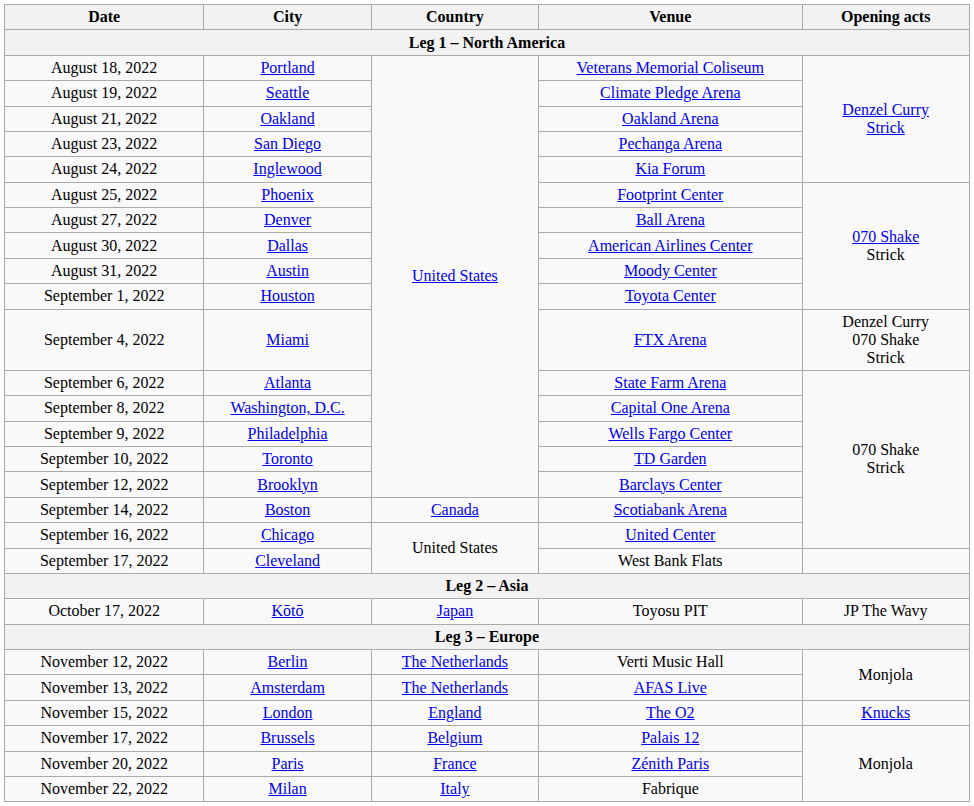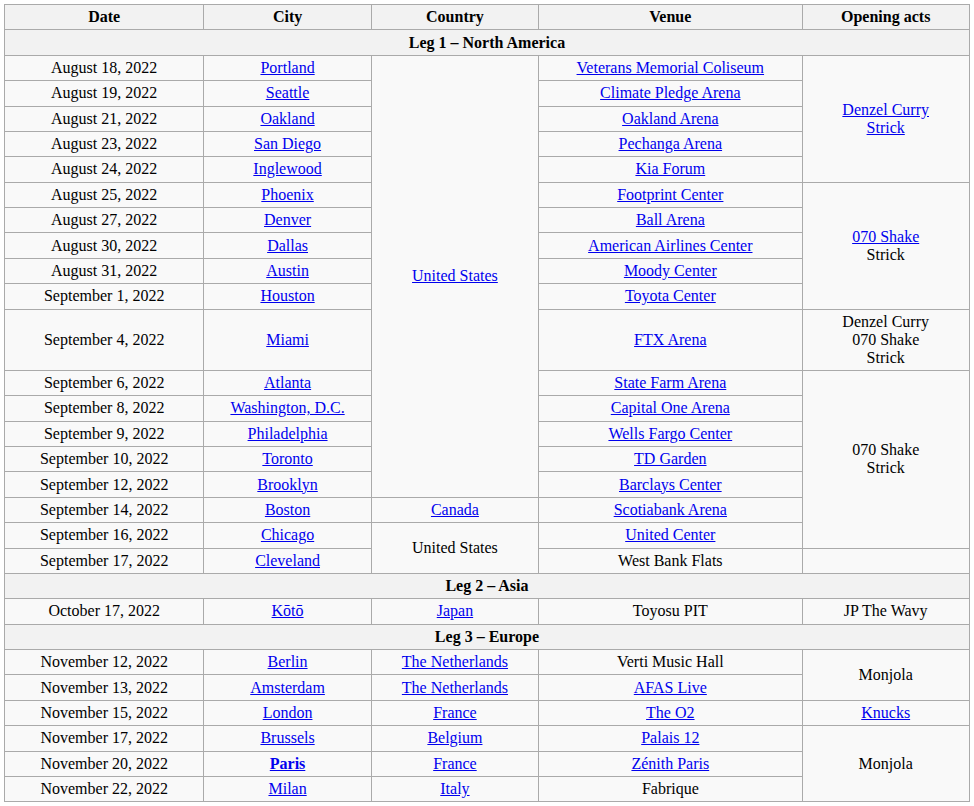 <table class="wikitable plainrowheaders" style="text-align:center;">
 <tr>
 <th scope="col" style="width:12em;">Date</th>
 <th scope="col" style="width:10em;">City</th>
 <th scope="col" style="width:10em;">Country</th>
 <th scope="col" style="width:16em;">Venue</th>
 <th scope="col" style="width:10em;">Opening acts</th>
 </tr>
 <tr>
 <th colspan="5">Leg 1 – North America</th>
 </tr>
 <tr>
 <td>August 18, 2022</td>
 <td><a href='#'>Portland</a></td>
 <td rowspan="16"><a href='#'>United States</a></td>
 <td><a href='#'>Veterans Memorial Coliseum</a></td>
 <td rowspan="5"><a href='#'>Denzel Curry</a><br><a href='#'>Strick</a></td>
 </tr>
 <tr>
 <td>August 19, 2022</td>
 <td><a href='#'>Seattle</a></td>
 <td><a href='#'>Climate Pledge Arena</a></td>
 </tr>
 <tr>
 <td>August 21, 2022</td>
 <td><a href='#'>Oakland</a></td>
 <td><a href='#'>Oakland Arena</a></td>
 </tr>
 <tr>
 <td>August 23, 2022</td>
 <td><a href='#'>San Diego</a></td>
 <td><a href='#'>Pechanga Arena</a></td>
 </tr>
 <tr>
 <td>August 24, 2022</td>
 <td><a href='#'>Inglewood</a></td>
 <td><a href='#'>Kia Forum</a></td>
 </tr>
 <tr>
 <td>August 25, 2022</td>
 <td><a href='#'>Phoenix</a></td>
 <td><a href='#'>Footprint Center</a></td>
 <td rowspan="5"><a href='#'>070 Shake</a><br>Strick</td>
 </tr>
 <tr>
 <td>August 27, 2022</td>
 <td><a href='#'>Denver</a></td>
 <td><a href='#'>Ball Arena</a></td>
 </tr>
 <tr>
 <td>August 30, 2022</td>
 <td><a href='#'>Dallas</a></td>
 <td><a href='#'>American Airlines Center</a></td>
 </tr>
 <tr>
 <td>August 31, 2022</td>
 <td><a href='#'>Austin</a></td>
 <td><a href='#'>Moody Center</a></td>
 </tr>
 <tr>
 <td>September 1, 2022</td>
 <td><a href='#'>Houston</a></td>
 <td><a href='#'>Toyota Center</a></td>
 </tr>
 <tr>
 <td>September 4, 2022</td>
 <td><a href='#'>Miami</a></td>
 <td><a href='#'>FTX Arena</a></td>
 <td>Denzel Curry<br>070 Shake<br>Strick</td>
 </tr>
 <tr>
 <td>September 6, 2022</td>
 <td><a href='#'>Atlanta</a></td>
 <td><a href='#'>State Farm Arena</a></td>
 <td rowspan="7">070 Shake<br>Strick</td>
 </tr>
 <tr>
 <td>September 8, 2022</td>
 <td><a href='#'>Washington, D.C.</a></td>
 <td><a href='#'>Capital One Arena</a></td>
 </tr>
 <tr>
 <td>September 9, 2022</td>
 <td><a href='#'>Philadelphia</a></td>
 <td><a href='#'>Wells Fargo Center</a></td>
 </tr>
 <tr>
 <td>September 10, 2022</td>
 <td><a href='#'>Toronto</a></td>
 <td><a href='#'>TD Garden</a></td>
 </tr>
 <tr>
 <td>September 12, 2022</td>
 <td><a href='#'>Brooklyn</a></td>
 <td><a href='#'>Barclays Center</a></td>
 </tr>
 <tr>
 <td>September 14, 2022</td>
 <td><a href='#'>Boston</a></td>
 <td><a href='#'>Canada</a></td>
 <td><a href='#'>Scotiabank Arena</a></td>
 </tr>
 <tr>
 <td>September 16, 2022</td>
 <td><a href='#'>Chicago</a></td>
 <td rowspan="2">United States</td>
 <td><a href='#'>United Center</a></td>
 </tr>
 <tr>
 <td>September 17, 2022</td>
 <td><a href='#'>Cleveland</a></td>
 <td>West Bank Flats</td>
 <td></td>
 </tr>
 <tr>
 <th colspan="5">Leg 2 – Asia</th>
 </tr>
 <tr>
 <td>October 17, 2022</td>
 <td><a href='#'>Kōtō</a></td>
 <td><a href='#'>Japan</a></td>
 <td>Toyosu PIT</td>
 <td>JP The Wavy</td>
 </tr>
 <tr>
 <th colspan="5">Leg 3 – Europe</th>
 </tr>
 <tr>
 <td>November 12, 2022</td>
 <td><a href='#'>Berlin</a></td>
 <td><a href='#'>The Netherlands</a></td>
 <td>Verti Music Hall</td>
 <td rowspan="2">Monjola</td>
 </tr>
 <tr>
 <td>November 13, 2022</td>
 <td><a href='#'>Amsterdam</a></td>
 <td><a href='#'>The Netherlands</a></td>
 <td><a href='#'>AFAS Live</a></td>
 </tr>
 <tr>
 <td>November 15, 2022</td>
 <td><a href='#'>London</a></td>
-<td><a href='#'>England</a></td>
+<td><a href='#'>France</a></td>
 <td><a href='#'>The O2</a></td>
 <td><a href='#'>Knucks</a></td>
 </tr>
 <tr>
 <td>November 17, 2022</td>
 <td><a href='#'>Brussels</a></td>
 <td><a href='#'>Belgium</a></td>
 <td><a href='#'>Palais 12</a></td>
 <td rowspan="3">Monjola</td>
 </tr>
 <tr>
 <td>November 20, 2022</td>
-<td><a href='#'>Paris</a></td>
+<td><strong><a href='#'>Paris</a></strong></td>
 <td><a href='#'>France</a></td>
 <td><a href='#'>Zénith Paris</a></td>
 </tr>
 <tr>
 <td>November 22, 2022</td>
 <td><a href='#'>Milan</a></td>
 <td><a href='#'>Italy</a></td>
 <td>Fabrique</td>
 </tr>
 <tr>
 </tr>
 </table>
